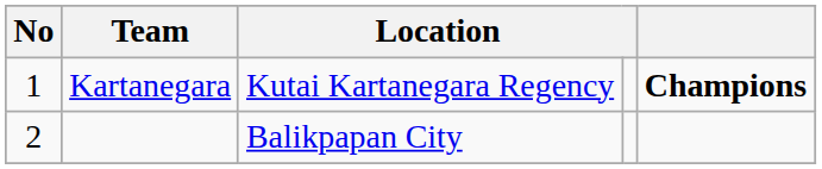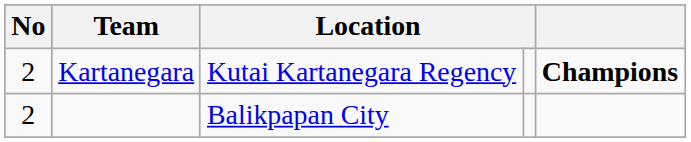 <table class="wikitable sortable" style="font-size:100%;">
 <tr>
 <th>No</th>
 <th>Team</th>
 <th colspan="2">Location</th>
 <th></th>
 </tr>
 <tr>
-<td align="center">1</td>
+<td align="center">2</td>
 <td><a href='#'>Kartanegara</a></td>
 <td><a href='#'>Kutai Kartanegara Regency</a></td>
 <td></td>
 <td align="center"><strong>Champions</strong></td>
 </tr>
 <tr>
 <td align="center">2</td>
 <td></td>
 <td><a href='#'>Balikpapan City</a></td>
 <td></td>
 <td align="center"></td>
 </tr>
 </table>
